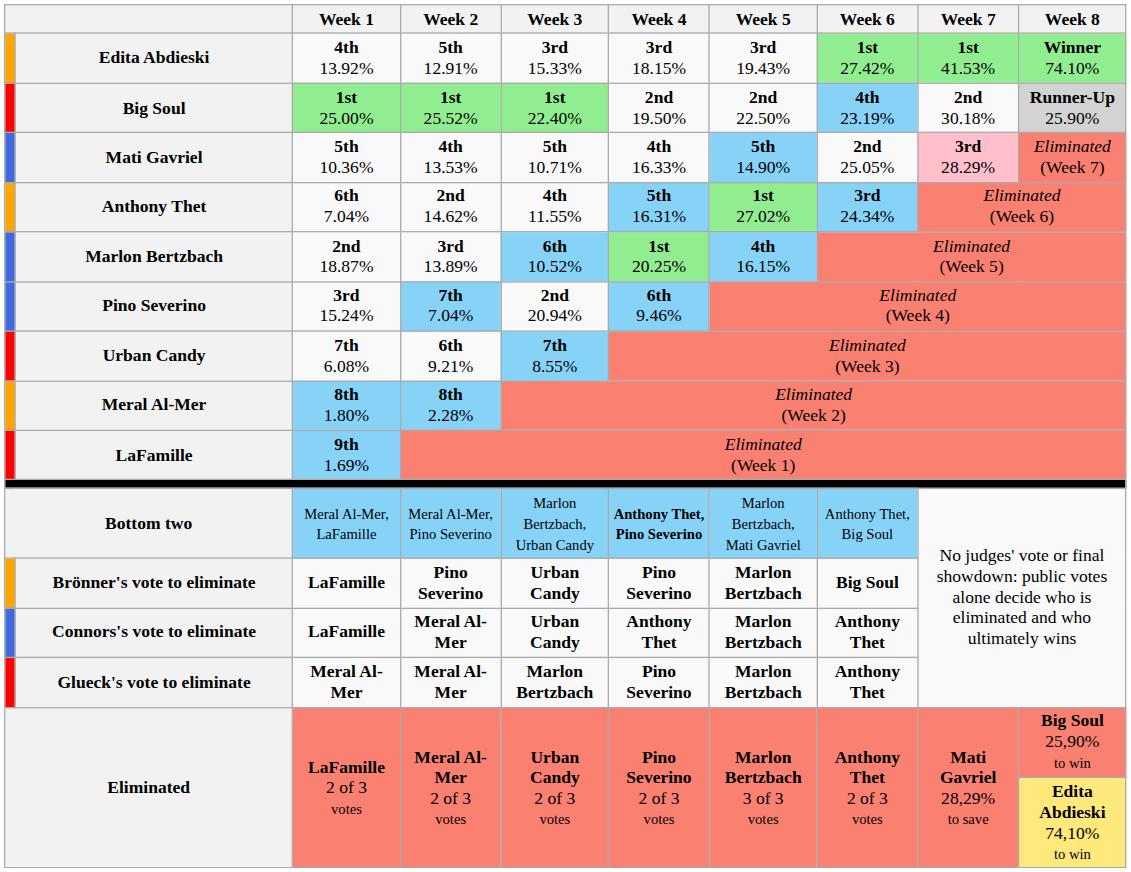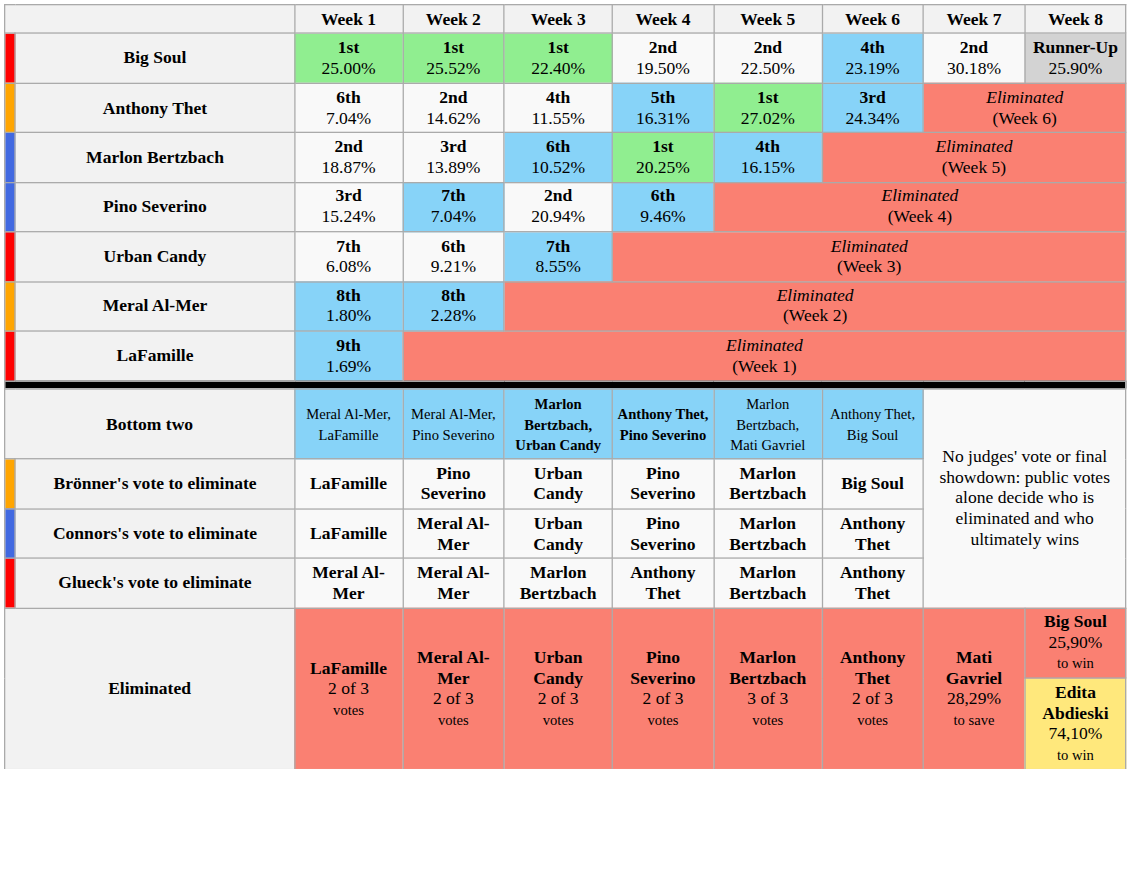 <table class="wikitable" style="text-align:center; font-size:85%">
 <tr>
 <th style="width:20%" colspan=2></th>
 <th style="width:7%" scope="col">Week 1</th>
 <th style="width:7%" scope="col">Week 2</th>
 <th style="width:7%" scope="col">Week 3</th>
 <th style="width:7%" scope="col">Week 4</th>
 <th style="width:7%" scope="col">Week 5</th>
 <th style="width:7%" scope="col">Week 6</th>
 <th style="width:7%" scope="col">Week 7</th>
 <th style="width:7%" scope="col">Week 8</th>
 </tr>
 <tr>
-<th style="background:#FFA500"></th>
-<th>Edita Abdieski</th>
-<td><strong>4th</strong><br>13.92%</td>
-<td><strong>5th</strong><br>12.91%</td>
-<td><strong>3rd</strong><br>15.33%</td>
-<td><strong>3rd</strong><br>18.15%</td>
-<td><strong>3rd</strong><br>19.43%</td>
-<td style="background:lightgreen"><strong>1st</strong><br>27.42%</td>
-<td style="background:lightgreen"><strong>1st</strong><br>41.53%</td>
-<td style="background:lightgreen"><strong>Winner</strong><br>74.10%</td>
-</tr>
-<tr>
 <th style="background:#FF0000"></th>
 <th>Big Soul</th>
 <td style="background:lightgreen"><strong>1st</strong><br>25.00%</td>
 <td style="background:lightgreen"><strong>1st</strong><br>25.52%</td>
 <td style="background:lightgreen"><strong>1st</strong><br>22.40%</td>
 <td><strong>2nd</strong><br>19.50%</td>
 <td><strong>2nd</strong><br>22.50%</td>
 <td style="background:#87D3F8"><strong>4th</strong><br>23.19%</td>
 <td><strong>2nd</strong><br>30.18%</td>
 <td style="background:lightgrey"><strong>Runner-Up</strong><br>25.90%</td>
-</tr>
-<tr>
-<th style="background:#4169E1"></th>
-<th>Mati Gavriel</th>
-<td><strong>5th</strong><br>10.36%</td>
-<td><strong>4th</strong><br>13.53%</td>
-<td><strong>5th</strong><br>10.71%</td>
-<td><strong>4th</strong><br>16.33%</td>
-<td style="background:#87D3F8"><strong>5th</strong><br>14.90%</td>
-<td><strong>2nd</strong><br>25.05%</td>
-<td style="background:pink"><strong>3rd</strong><br>28.29%</td>
-<td style="background:#FA8072"><em>Eliminated</em><br>(Week 7)</td>
 </tr>
 <tr>
 <th style="background:#FFA500"></th>
 <th>Anthony Thet</th>
 <td><strong>6th</strong><br>7.04%</td>
 <td><strong>2nd</strong><br>14.62%</td>
 <td><strong>4th</strong><br>11.55%</td>
 <td style="background:#87D3F8"><strong>5th</strong><br>16.31%</td>
 <td style="background:lightgreen"><strong>1st</strong><br>27.02%</td>
 <td style="background:#87D3F8"><strong>3rd</strong><br>24.34%</td>
 <td style="background:#FA8072" colspan=2><em>Eliminated</em><br>(Week 6)</td>
 </tr>
 <tr>
 <th style="background:#4169E1"></th>
 <th>Marlon Bertzbach</th>
 <td><strong>2nd</strong><br>18.87%</td>
 <td><strong>3rd</strong><br>13.89%</td>
 <td style="background:#87D3F8"><strong>6th</strong><br>10.52%</td>
 <td style="background:lightgreen"><strong>1st</strong><br>20.25%</td>
 <td style="background:#87D3F8"><strong>4th</strong><br>16.15%</td>
 <td style="background:#FA8072" colspan=3><em>Eliminated</em><br>(Week 5)</td>
 </tr>
 <tr>
 <th style="background:#4169E1"></th>
 <th>Pino Severino</th>
 <td><strong>3rd</strong><br>15.24%</td>
 <td style="background:#87D3F8"><strong>7th</strong><br>7.04%</td>
 <td><strong>2nd</strong><br>20.94%</td>
 <td style="background:#87D3F8"><strong>6th</strong><br>9.46%</td>
 <td style="background:#FA8072" colspan=4><em>Eliminated</em><br>(Week 4)</td>
 </tr>
 <tr>
 <th style="background:#FF0000"></th>
 <th>Urban Candy</th>
 <td><strong>7th</strong><br>6.08%</td>
 <td><strong>6th</strong><br>9.21%</td>
 <td style="background:#87D3F8"><strong>7th</strong><br>8.55%</td>
 <td style="background:#FA8072" colspan=5><em>Eliminated</em><br>(Week 3)</td>
 </tr>
 <tr>
 <th style="background:#FFA500"></th>
 <th>Meral Al-Mer</th>
 <td style="background:#87D3F8"><strong>8th</strong><br>1.80%</td>
 <td style="background:#87D3F8"><strong>8th</strong><br>2.28%</td>
 <td style="background:#FA8072" colspan=6><em>Eliminated</em><br>(Week 2)</td>
 </tr>
 <tr>
 <th style="background:#FF0000"></th>
 <th>LaFamille</th>
 <td style="background:#87D3F8"><strong>9th</strong><br>1.69%</td>
 <td style="background:#FA8072" colspan=7><em>Eliminated</em><br>(Week 1)</td>
 </tr>
 <tr>
 <td style="background:#000000" colspan=10></td>
 </tr>
 <tr>
 <th colspan=2>Bottom two</th>
 <td style="background:#87D3F8"><small>Meral Al-Mer,<br>LaFamille</small></td>
 <td style="background:#87D3F8"><small>Meral Al-Mer,<br>Pino Severino</small></td>
-<td style="background:#87D3F8"><small>Marlon Bertzbach,<br>Urban Candy</small></td>
+<td style="background:#87D3F8"><strong><small>Marlon Bertzbach,<br>Urban Candy</small></strong></td>
 <td style="background:#87D3F8"><strong><small>Anthony Thet,<br>Pino Severino</small></strong></td>
 <td style="background:#87D3F8"><small>Marlon Bertzbach,<br>Mati Gavriel</small></td>
 <td style="background:#87D3F8"><small>Anthony Thet,<br>Big Soul</small></td>
 <td rowspan=4 colspan=2>No judges' vote or final showdown: public votes alone decide who is eliminated and who ultimately wins</td>
 </tr>
 <tr>
 <th style="background:#FFA500"></th>
 <th>Brönner's vote to eliminate</th>
 <td><strong>LaFamille</strong></td>
 <td><strong>Pino Severino</strong></td>
 <td><strong>Urban Candy</strong></td>
 <td><strong>Pino Severino</strong></td>
 <td><strong>Marlon Bertzbach</strong></td>
 <td><strong>Big Soul</strong></td>
 </tr>
 <tr>
 <th style="background:#4169E1"></th>
 <th>Connors's vote to eliminate</th>
 <td><strong>LaFamille</strong></td>
 <td><strong>Meral Al-Mer</strong></td>
 <td><strong>Urban Candy</strong></td>
-<td><strong>Anthony Thet</strong></td>
+<td><strong>Pino Severino</strong></td>
 <td><strong>Marlon Bertzbach</strong></td>
 <td><strong>Anthony Thet</strong></td>
 </tr>
 <tr>
 <th style="background:#FF0000"></th>
 <th>Glueck's vote to eliminate</th>
 <td><strong>Meral Al-Mer</strong></td>
 <td><strong>Meral Al-Mer</strong></td>
 <td><strong>Marlon Bertzbach</strong></td>
-<td><strong>Pino Severino</strong></td>
+<td><strong>Anthony Thet</strong></td>
 <td><strong>Marlon Bertzbach</strong></td>
 <td><strong>Anthony Thet</strong></td>
 </tr>
 <tr>
 <th colspan=2 rowspan=2>Eliminated</th>
 <td style="background:#FA8072" rowspan=2><strong>LaFamille</strong><br>2 of 3<br><small>votes</small></td>
 <td style="background:#FA8072" rowspan=2><strong>Meral Al-Mer</strong><br>2 of 3<br><small>votes</small></td>
 <td style="background:#FA8072" rowspan=2><strong>Urban Candy</strong><br>2 of 3<br><small>votes</small></td>
 <td style="background:#FA8072" rowspan=2><strong>Pino Severino</strong><br>2 of 3<br><small>votes</small></td>
 <td style="background:#FA8072" rowspan=2><strong>Marlon Bertzbach</strong><br>3 of 3<br><small>votes</small></td>
 <td style="background:#FA8072" rowspan=2><strong>Anthony Thet</strong><br>2 of 3<br><small>votes</small></td>
 <td style="background:#FA8072" rowspan=2><strong>Mati Gavriel</strong><br>28,29%<small><br>to save</small></td>
 <td style="background:#FA8072"><strong>Big Soul</strong><br>25,90%<small><br>to win</small></td>
 </tr>
 <tr>
 <td style="background:#FFE87C"><strong>Edita Abdieski</strong><br>74,10%<small><br>to win</small></td>
 </tr>
 </table>
